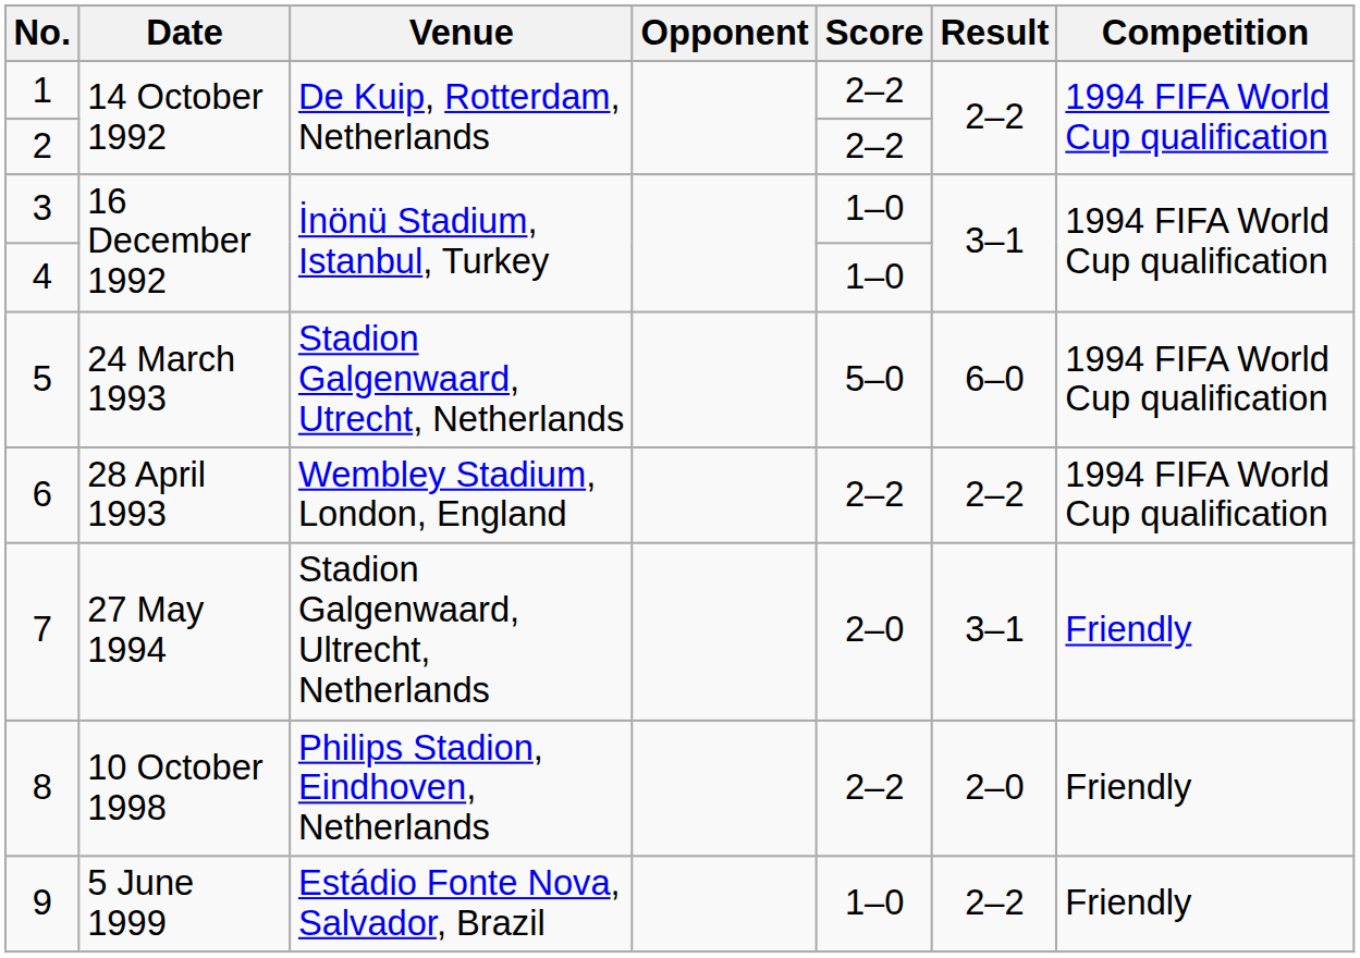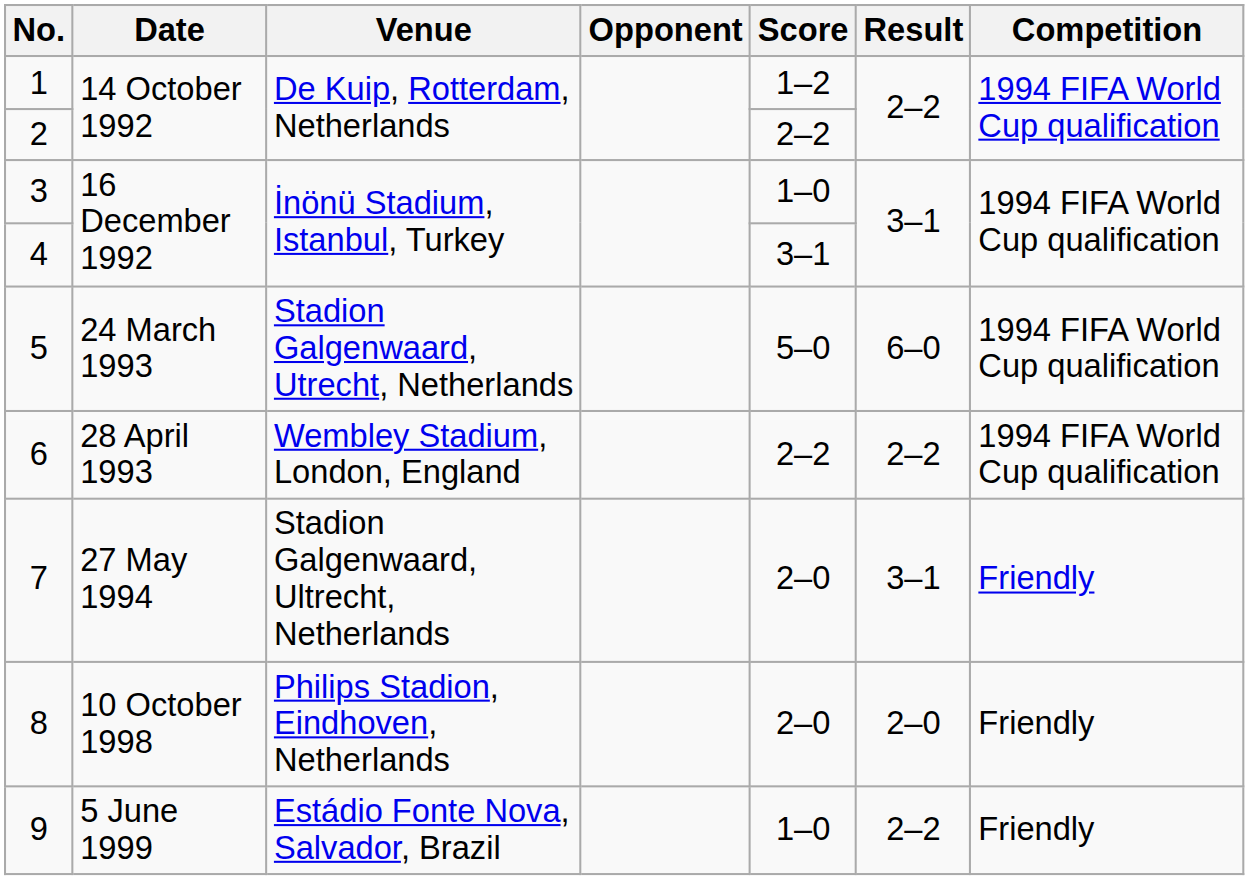 <table class="wikitable sortable">
 <tr>
 <th scope="col">No.</th>
 <th scope="col">Date</th>
 <th scope="col">Venue</th>
 <th scope="col">Opponent</th>
 <th scope="col">Score</th>
 <th scope="col">Result</th>
 <th scope="col">Competition</th>
 </tr>
 <tr>
 <td style="text-align:center">1</td>
 <td rowspan="2">14 October 1992</td>
 <td rowspan="2"><a href='#'>De Kuip</a>, <a href='#'>Rotterdam</a>, Netherlands</td>
 <td rowspan="2"></td>
-<td style="text-align:center">2–2</td>
+<td style="text-align:center">1–2</td>
 <td rowspan="2" style="text-align:center">2–2</td>
 <td rowspan="2"><a href='#'>1994 FIFA World Cup qualification</a></td>
 </tr>
 <tr>
 <td style="text-align:center">2</td>
 <td style="text-align:center">2–2</td>
 </tr>
 <tr>
 <td style="text-align:center">3</td>
 <td rowspan="2">16 December 1992</td>
 <td rowspan="2"><a href='#'>İnönü Stadium</a>, <a href='#'>Istanbul</a>, Turkey</td>
 <td rowspan="2"></td>
 <td style="text-align:center">1–0</td>
 <td rowspan="2" style="text-align:center">3–1</td>
 <td rowspan="2">1994 FIFA World Cup qualification</td>
 </tr>
 <tr>
 <td style="text-align:center">4</td>
-<td style="text-align:center">1–0</td>
+<td style="text-align:center">3–1</td>
 </tr>
 <tr>
 <td style="text-align:center">5</td>
 <td>24 March 1993</td>
 <td><a href='#'>Stadion Galgenwaard</a>, <a href='#'>Utrecht</a>, Netherlands</td>
 <td></td>
 <td style="text-align:center">5–0</td>
 <td style="text-align:center">6–0</td>
 <td>1994 FIFA World Cup qualification</td>
 </tr>
 <tr>
 <td style="text-align:center">6</td>
 <td>28 April 1993</td>
 <td><a href='#'>Wembley Stadium</a>, London, England</td>
 <td></td>
 <td style="text-align:center">2–2</td>
 <td style="text-align:center">2–2</td>
 <td>1994 FIFA World Cup qualification</td>
 </tr>
 <tr>
 <td style="text-align:center">7</td>
 <td>27 May 1994</td>
 <td>Stadion Galgenwaard, Ultrecht, Netherlands</td>
 <td></td>
 <td style="text-align:center">2–0</td>
 <td style="text-align:center">3–1</td>
 <td><a href='#'>Friendly</a></td>
 </tr>
 <tr>
 <td style="text-align:center">8</td>
 <td>10 October 1998</td>
 <td><a href='#'>Philips Stadion</a>, <a href='#'>Eindhoven</a>, Netherlands</td>
 <td></td>
-<td style="text-align:center">2–2</td>
+<td style="text-align:center">2–0</td>
 <td style="text-align:center">2–0</td>
 <td>Friendly</td>
 </tr>
 <tr>
 <td style="text-align:center">9</td>
 <td>5 June 1999</td>
 <td><a href='#'>Estádio Fonte Nova</a>, <a href='#'>Salvador</a>, Brazil</td>
 <td></td>
 <td style="text-align:center">1–0</td>
 <td style="text-align:center">2–2</td>
 <td>Friendly</td>
 </tr>
 </table>
